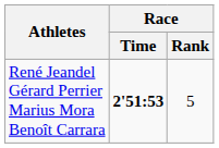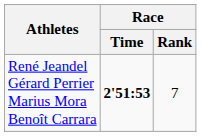 <table class="wikitable" border="1" style="font-size:90%">
 <tr>
 <th rowspan=2>Athletes</th>
 <th colspan=2>Race</th>
 </tr>
 <tr>
 <th>Time</th>
 <th>Rank</th>
 </tr>
 <tr>
 <td><a href='#'>René Jeandel</a><br><a href='#'>Gérard Perrier</a><br><a href='#'>Marius Mora</a><br><a href='#'>Benoît Carrara</a></td>
 <td align=center><strong>2'51:53</strong></td>
-<td align=center>5</td>
+<td align=center>7</td>
 </tr>
 </table>
